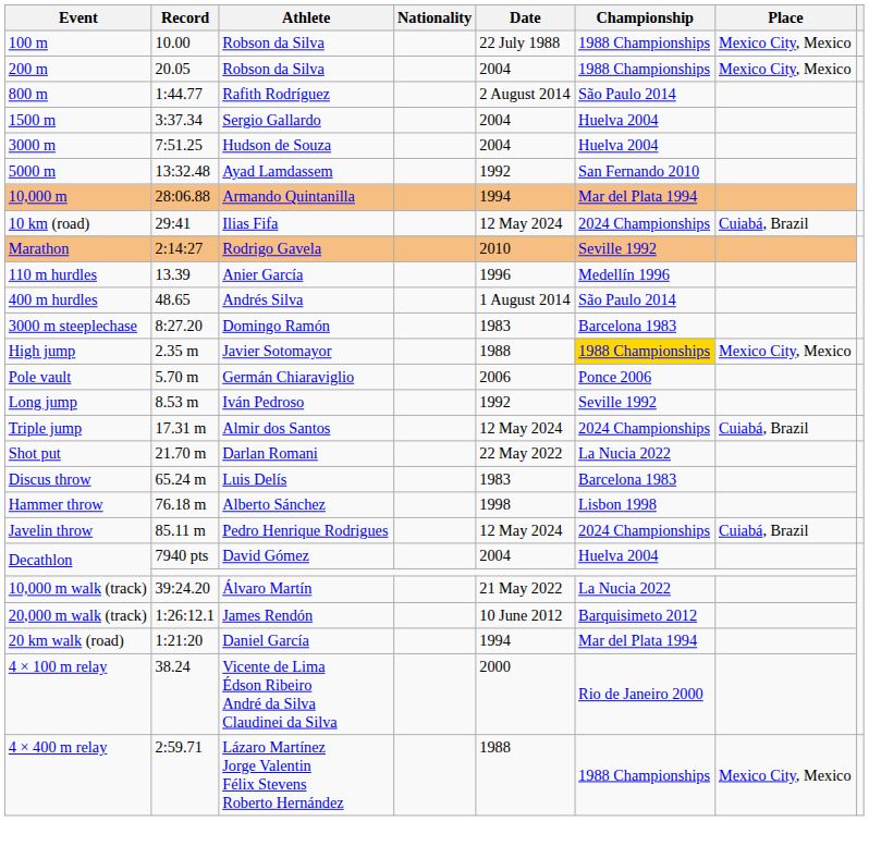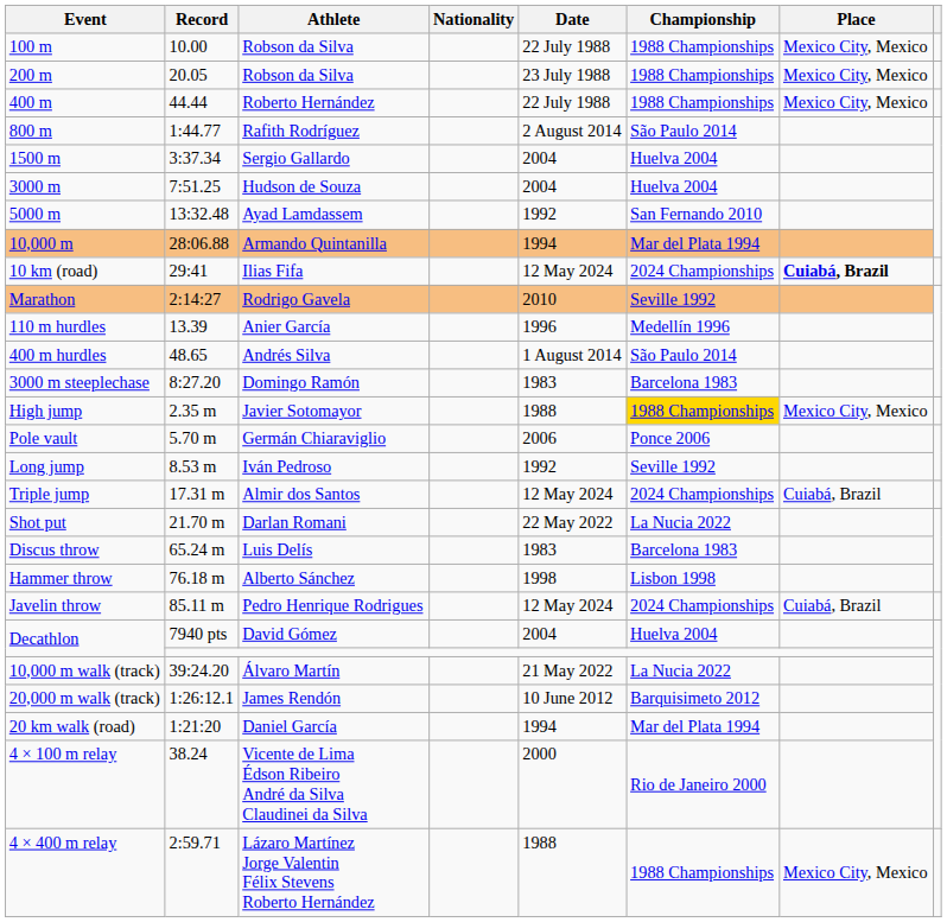 <table class="wikitable" style="font-size:95%; width: 95%;">
 <tr>
 <th>Event</th>
 <th>Record</th>
 <th>Athlete</th>
 <th>Nationality</th>
 <th>Date</th>
 <th>Championship</th>
 <th>Place</th>
 <th></th>
 </tr>
 <tr>
 <td><a href='#'>100 m</a></td>
 <td>10.00  </td>
 <td><a href='#'>Robson da Silva</a></td>
 <td></td>
 <td>22 July 1988</td>
 <td><a href='#'>1988 Championships</a></td>
 <td><a href='#'>Mexico City</a>, Mexico</td>
 <td></td>
 </tr>
 <tr>
 <td><a href='#'>200 m</a></td>
 <td>20.05  </td>
 <td><a href='#'>Robson da Silva</a></td>
 <td></td>
-<td>2004</td>
+<td>23 July 1988</td>
+<td><a href='#'>1988 Championships</a></td>
+<td><a href='#'>Mexico City</a>, Mexico</td>
+<td></td>
+</tr>
+<tr>
+<td><a href='#'>400 m</a></td>
+<td>44.44 </td>
+<td><a href='#'>Roberto Hernández</a></td>
+<td></td>
+<td>22 July 1988</td>
 <td><a href='#'>1988 Championships</a></td>
 <td><a href='#'>Mexico City</a>, Mexico</td>
 <td></td>
 </tr>
 <tr>
 <td><a href='#'>800 m</a></td>
 <td>1:44.77</td>
 <td><a href='#'>Rafith Rodríguez</a></td>
 <td></td>
 <td>2 August 2014</td>
 <td><a href='#'>São Paulo 2014</a></td>
 <td></td>
 </tr>
 <tr>
 <td><a href='#'>1500 m</a></td>
 <td>3:37.34</td>
 <td><a href='#'>Sergio Gallardo</a></td>
 <td></td>
 <td>2004</td>
 <td><a href='#'>Huelva 2004</a></td>
 <td></td>
 </tr>
 <tr>
 <td><a href='#'>3000 m</a></td>
 <td>7:51.25</td>
 <td><a href='#'>Hudson de Souza</a></td>
 <td></td>
 <td>2004</td>
 <td><a href='#'>Huelva 2004</a></td>
 <td></td>
 </tr>
 <tr>
 <td><a href='#'>5000 m</a></td>
 <td>13:32.48</td>
 <td><a href='#'>Ayad Lamdassem</a></td>
 <td></td>
 <td>1992</td>
 <td><a href='#'>San Fernando 2010</a></td>
 <td></td>
 </tr>
 <tr bgcolor=#F7BE81>
 <td><a href='#'>10,000 m</a></td>
 <td>28:06.88</td>
 <td><a href='#'>Armando Quintanilla</a></td>
 <td></td>
 <td>1994</td>
 <td><a href='#'>Mar del Plata 1994</a></td>
 <td></td>
 </tr>
 <tr>
 <td><a href='#'>10 km</a> (road)</td>
 <td>29:41</td>
 <td><a href='#'>Ilias Fifa</a></td>
 <td></td>
 <td>12 May 2024</td>
 <td><a href='#'>2024 Championships</a></td>
-<td><a href='#'>Cuiabá</a>, Brazil</td>
+<td><strong><a href='#'>Cuiabá</a>, Brazil</strong></td>
 <td></td>
 </tr>
 <tr bgcolor=#F7BE81>
 <td><a href='#'>Marathon</a></td>
 <td>2:14:27</td>
 <td><a href='#'>Rodrigo Gavela</a></td>
 <td></td>
 <td>2010</td>
 <td><a href='#'>Seville 1992</a></td>
 <td></td>
 </tr>
 <tr>
 <td><a href='#'>110 m hurdles</a></td>
 <td>13.39</td>
 <td><a href='#'>Anier García</a></td>
 <td></td>
 <td>1996</td>
 <td><a href='#'>Medellín 1996</a></td>
 <td></td>
 </tr>
 <tr>
 <td><a href='#'>400 m hurdles</a></td>
 <td>48.65</td>
 <td><a href='#'>Andrés Silva</a></td>
 <td></td>
 <td>1 August 2014</td>
 <td><a href='#'>São Paulo 2014</a></td>
 <td></td>
 </tr>
 <tr>
 <td><a href='#'>3000 m steeplechase</a></td>
 <td>8:27.20</td>
 <td><a href='#'>Domingo Ramón</a></td>
 <td></td>
 <td>1983</td>
 <td><a href='#'>Barcelona 1983</a></td>
 <td></td>
 </tr>
 <tr>
 <td><a href='#'>High jump</a></td>
 <td>2.35 m </td>
 <td><a href='#'>Javier Sotomayor</a></td>
 <td></td>
 <td>1988</td>
 <td style="background: gold;"><a href='#'>1988 Championships</a></td>
 <td><a href='#'>Mexico City</a>, Mexico</td>
 <td></td>
 </tr>
 <tr>
 <td><a href='#'>Pole vault</a></td>
 <td>5.70 m</td>
 <td><a href='#'>Germán Chiaraviglio</a></td>
 <td></td>
 <td>2006</td>
 <td><a href='#'>Ponce 2006</a></td>
 <td></td>
 </tr>
 <tr>
 <td><a href='#'>Long jump</a></td>
 <td>8.53 m</td>
 <td><a href='#'>Iván Pedroso</a></td>
 <td></td>
 <td>1992</td>
 <td><a href='#'>Seville 1992</a></td>
 <td></td>
 </tr>
 <tr>
 <td><a href='#'>Triple jump</a></td>
 <td>17.31 m </td>
 <td><a href='#'>Almir dos Santos</a></td>
 <td></td>
 <td>12 May 2024</td>
 <td><a href='#'>2024 Championships</a></td>
 <td><a href='#'>Cuiabá</a>, Brazil</td>
 <td></td>
 </tr>
 <tr>
 <td><a href='#'>Shot put</a></td>
 <td>21.70 m</td>
 <td><a href='#'>Darlan Romani</a></td>
 <td></td>
 <td>22 May 2022</td>
 <td><a href='#'>La Nucia 2022</a></td>
 <td></td>
 </tr>
 <tr>
 <td><a href='#'>Discus throw</a></td>
 <td>65.24 m</td>
 <td><a href='#'>Luis Delís</a></td>
 <td></td>
 <td>1983</td>
 <td><a href='#'>Barcelona 1983</a></td>
 <td></td>
 </tr>
 <tr>
 <td><a href='#'>Hammer throw</a></td>
 <td>76.18 m</td>
 <td><a href='#'>Alberto Sánchez</a></td>
 <td></td>
 <td>1998</td>
 <td><a href='#'>Lisbon 1998</a></td>
 <td></td>
 </tr>
 <tr>
 <td><a href='#'>Javelin throw</a></td>
 <td>85.11 m</td>
 <td><a href='#'>Pedro Henrique Rodrigues</a></td>
 <td></td>
 <td>12 May 2024</td>
 <td><a href='#'>2024 Championships</a></td>
 <td><a href='#'>Cuiabá</a>, Brazil</td>
 <td></td>
 </tr>
 <tr>
 <td rowspan=2><a href='#'>Decathlon</a></td>
 <td>7940 pts</td>
 <td><a href='#'>David Gómez</a></td>
 <td></td>
 <td>2004</td>
 <td><a href='#'>Huelva 2004</a></td>
 <td></td>
 </tr>
 <tr>
 <td colspan=6></td>
 </tr>
 <tr>
 <td><a href='#'>10,000 m walk</a> (track)</td>
 <td>39:24.20</td>
 <td><a href='#'>Álvaro Martín</a></td>
 <td></td>
 <td>21 May 2022</td>
 <td><a href='#'>La Nucia 2022</a></td>
 <td></td>
 </tr>
 <tr>
 <td><a href='#'>20,000 m walk</a> (track)</td>
 <td>1:26:12.1</td>
 <td><a href='#'>James Rendón</a></td>
 <td></td>
 <td>10 June 2012</td>
 <td><a href='#'>Barquisimeto 2012</a></td>
 <td></td>
 </tr>
 <tr>
 <td><a href='#'>20 km walk</a> (road)</td>
 <td>1:21:20</td>
 <td><a href='#'>Daniel García</a></td>
 <td></td>
 <td>1994</td>
 <td><a href='#'>Mar del Plata 1994</a></td>
 <td></td>
 </tr>
 <tr>
 <td valign=top><a href='#'>4 × 100 m relay</a></td>
 <td valign=top>38.24</td>
 <td><a href='#'>Vicente de Lima</a><br><a href='#'>Édson Ribeiro</a><br><a href='#'>André da Silva</a><br><a href='#'>Claudinei da Silva</a></td>
 <td valign=top></td>
 <td valign=top>2000</td>
 <td><a href='#'>Rio de Janeiro 2000</a></td>
 <td></td>
 </tr>
 <tr>
 <td valign=top><a href='#'>4 × 400 m relay</a></td>
 <td valign=top>2:59.71 </td>
 <td><a href='#'>Lázaro Martínez</a><br><a href='#'>Jorge Valentin</a><br><a href='#'>Félix Stevens</a><br><a href='#'>Roberto Hernández</a></td>
 <td valign=top></td>
 <td valign=top>1988</td>
 <td><a href='#'>1988 Championships</a></td>
 <td><a href='#'>Mexico City</a>, Mexico</td>
 <td></td>
 </tr>
 </table>
